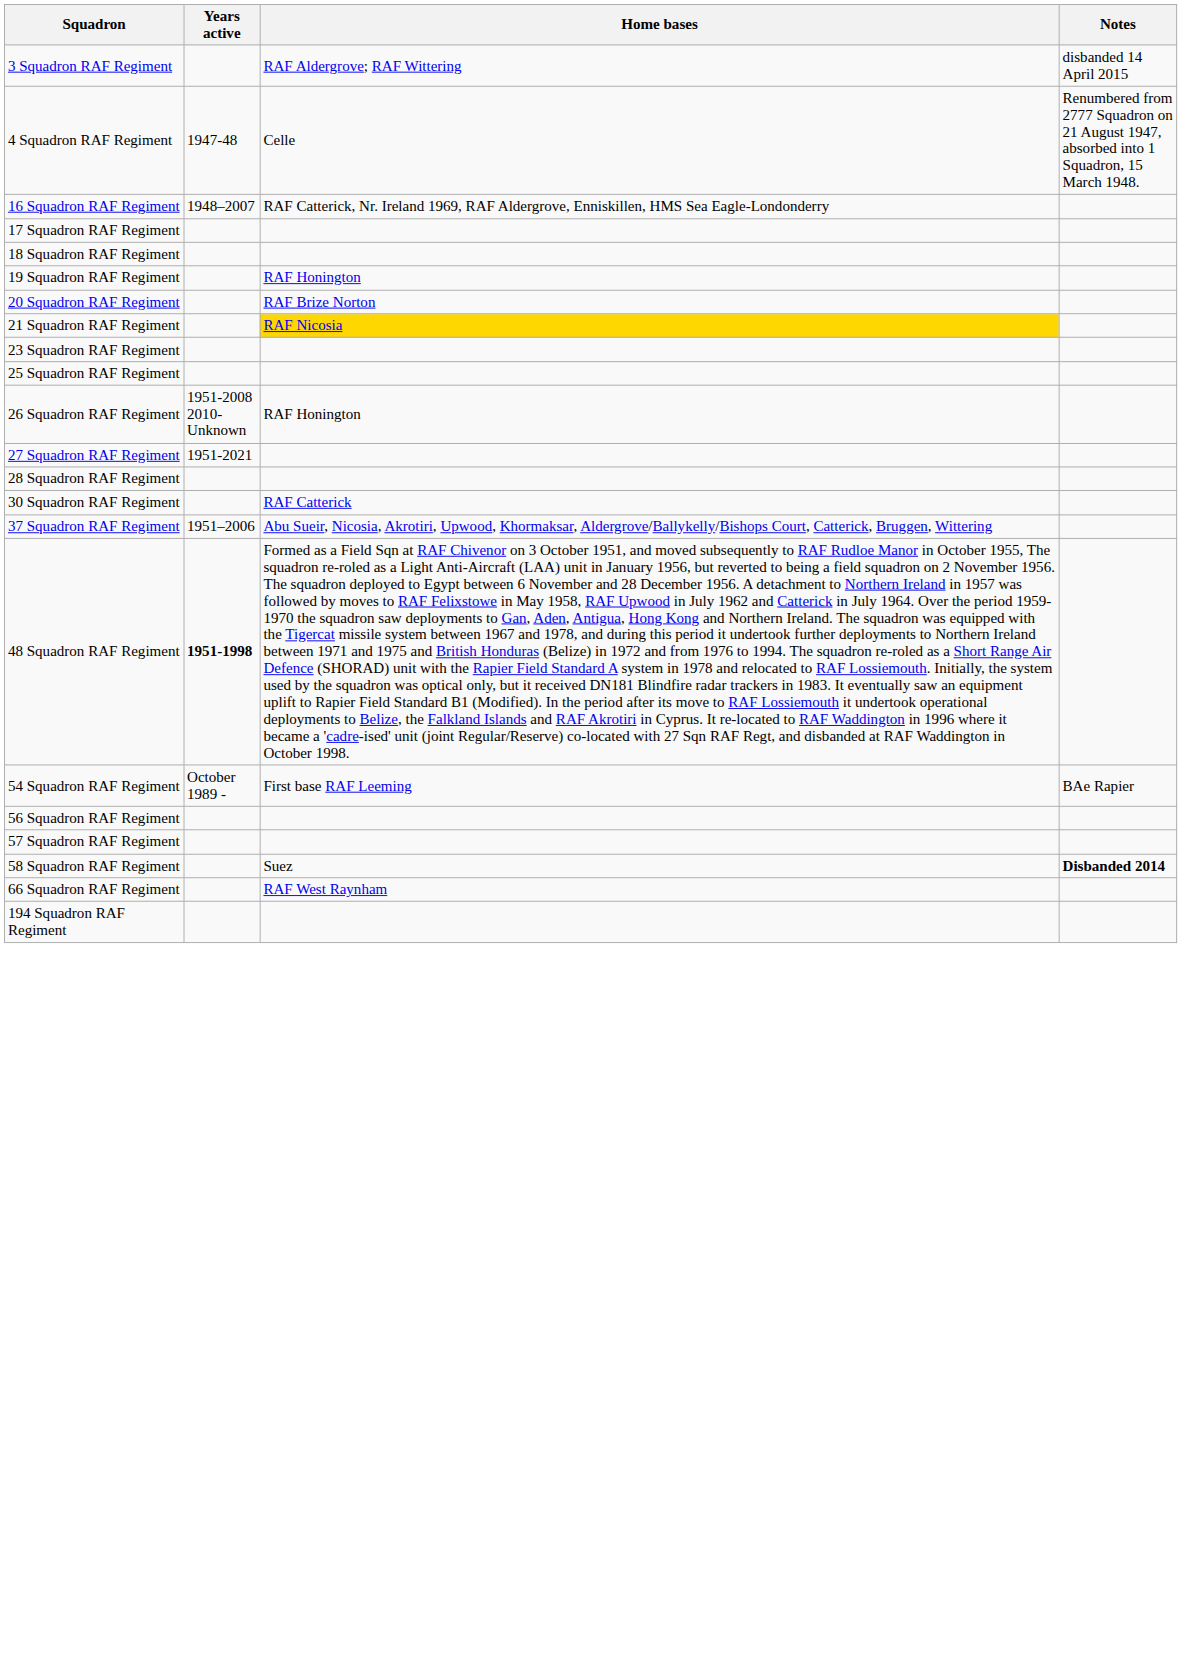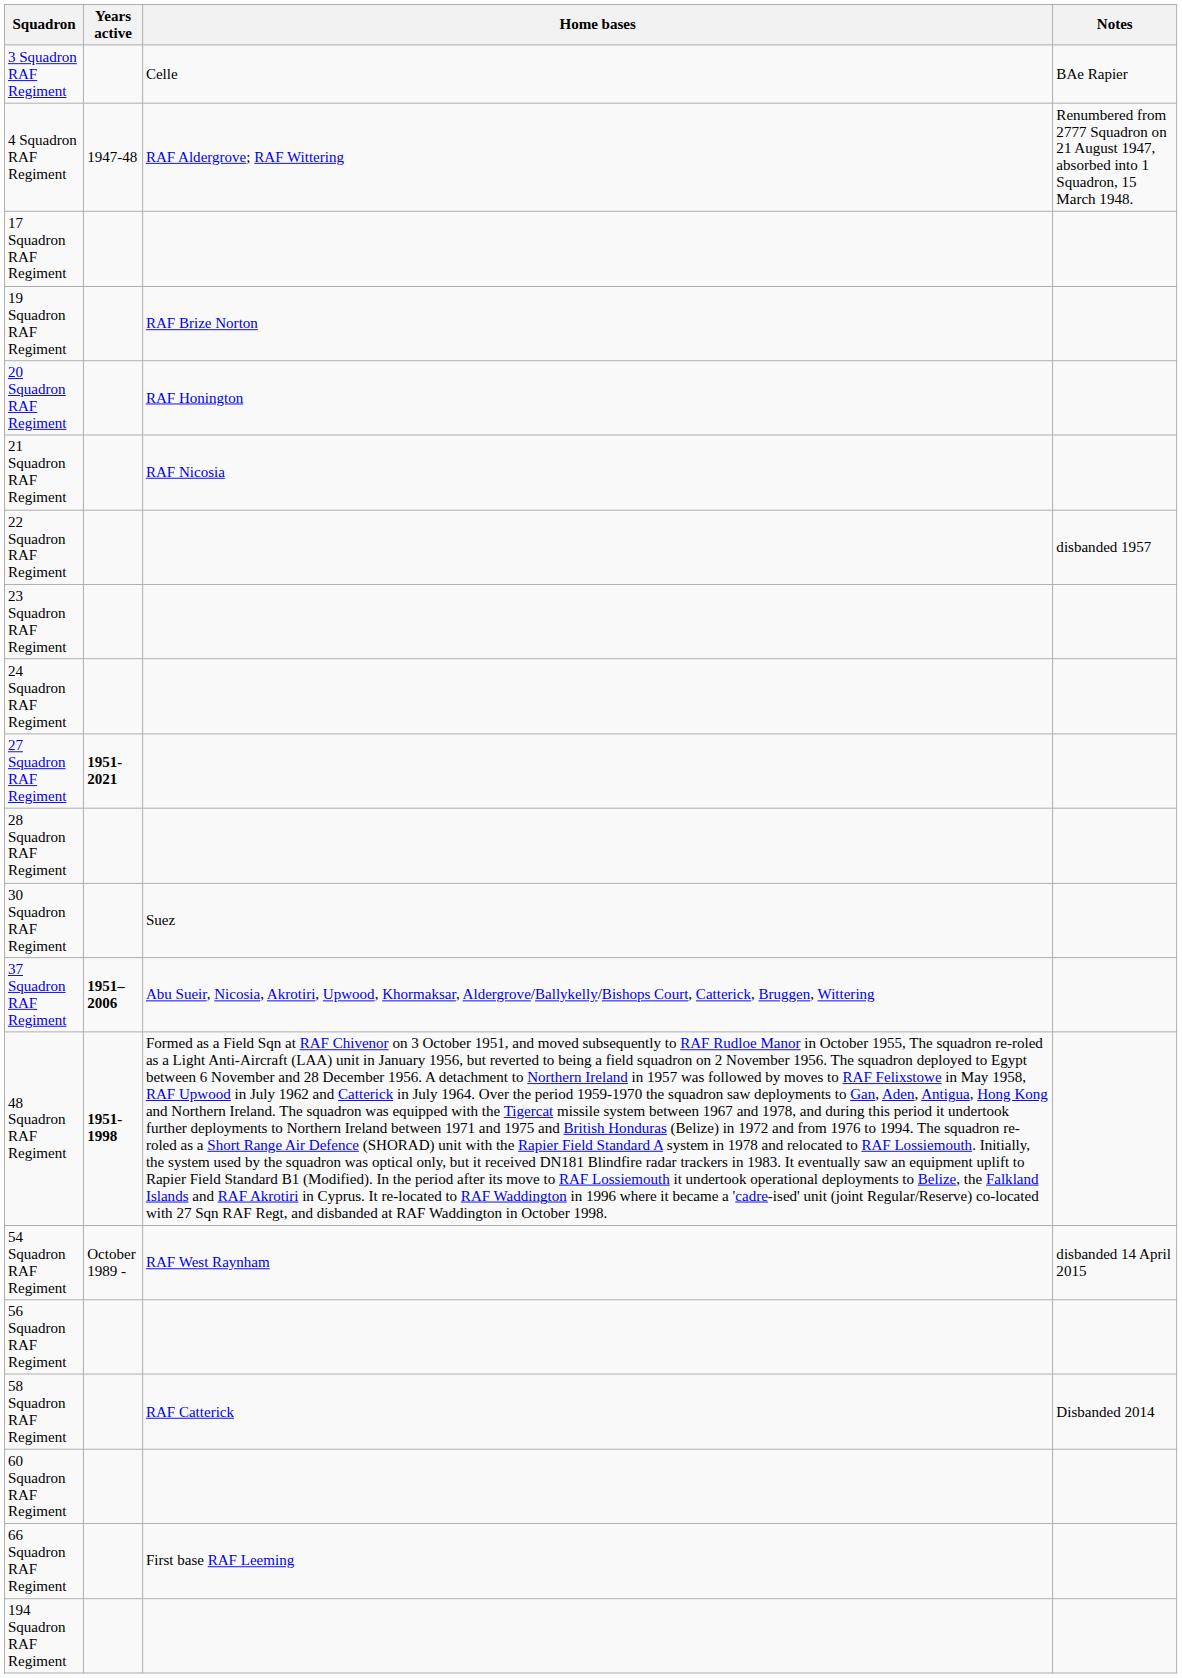 <table class="wikitable">
 <tr>
 <th>Squadron</th>
 <th>Years active</th>
 <th>Home bases</th>
 <th>Notes</th>
 </tr>
 <tr>
 <td><a href='#'>3 Squadron RAF Regiment</a></td>
 <td></td>
-<td><a href='#'>RAF Aldergrove</a>; <a href='#'>RAF Wittering</a></td>
-<td>disbanded 14 April 2015</td>
+<td>Celle</td>
+<td>BAe Rapier</td>
 </tr>
 <tr>
 <td>4 Squadron RAF Regiment</td>
 <td>1947-48</td>
-<td>Celle</td>
+<td><a href='#'>RAF Aldergrove</a>; <a href='#'>RAF Wittering</a></td>
 <td>Renumbered from 2777 Squadron on 21 August 1947, absorbed into 1 Squadron, 15 March 1948.</td>
-</tr>
-<tr>
-<td style="white-space: nowrap;"><a href='#'>16 Squadron RAF Regiment</a></td>
-<td style="white-space: nowrap;">1948–2007</td>
-<td>RAF Catterick, Nr. Ireland 1969, RAF Aldergrove, Enniskillen, HMS Sea Eagle-Londonderry</td>
-<td></td>
 </tr>
 <tr>
 <td>17 Squadron RAF Regiment</td>
 <td></td>
 <td></td>
 <td></td>
 </tr>
 <tr>
-<td>18 Squadron RAF Regiment</td>
+<td>19 Squadron RAF Regiment</td>
 <td></td>
-<td></td>
+<td><a href='#'>RAF Brize Norton</a></td>
 <td></td>
 </tr>
 <tr>
-<td>19 Squadron RAF Regiment</td>
+<td><a href='#'>20 Squadron RAF Regiment</a></td>
 <td></td>
 <td><a href='#'>RAF Honington</a></td>
 <td></td>
 </tr>
 <tr>
-<td><a href='#'>20 Squadron RAF Regiment</a></td>
+<td>21 Squadron RAF Regiment</td>
 <td></td>
-<td><a href='#'>RAF Brize Norton</a></td>
+<td><a href='#'>RAF Nicosia</a></td>
 <td></td>
 </tr>
 <tr>
-<td>21 Squadron RAF Regiment</td>
+<td>22 Squadron RAF Regiment</td>
 <td></td>
-<td style="background: gold;"><a href='#'>RAF Nicosia</a></td>
 <td></td>
+<td>disbanded 1957</td>
 </tr>
 <tr>
 <td>23 Squadron RAF Regiment</td>
 <td></td>
 <td></td>
 <td></td>
 </tr>
 <tr>
-<td>25 Squadron RAF Regiment</td>
+<td>24 Squadron RAF Regiment</td>
 <td></td>
 <td></td>
 <td></td>
 </tr>
 <tr>
-<td>26 Squadron RAF Regiment</td>
-<td>1951-2008<br>2010-Unknown</td>
-<td>RAF Honington</td>
-<td></td>
-</tr>
-<tr>
 <td><a href='#'>27 Squadron RAF Regiment</a></td>
-<td>1951-2021</td>
+<td><strong>1951-2021</strong></td>
 <td></td>
 <td></td>
 </tr>
 <tr>
 <td>28 Squadron RAF Regiment</td>
 <td></td>
 <td></td>
 <td></td>
 </tr>
 <tr>
 <td>30 Squadron RAF Regiment</td>
 <td></td>
-<td><a href='#'>RAF Catterick</a></td>
+<td>Suez</td>
 <td></td>
 </tr>
 <tr>
 <td><a href='#'>37 Squadron RAF Regiment</a></td>
-<td>1951–2006</td>
+<td><strong>1951–2006</strong></td>
 <td><a href='#'>Abu Sueir</a>, <a href='#'>Nicosia</a>, <a href='#'>Akrotiri</a>, <a href='#'>Upwood</a>, <a href='#'>Khormaksar</a>, <a href='#'>Aldergrove</a>/<a href='#'>Ballykelly</a>/<a href='#'>Bishops Court</a>, <a href='#'>Catterick</a>, <a href='#'>Bruggen</a>, <a href='#'>Wittering</a></td>
 <td></td>
 </tr>
 <tr>
 <td>48 Squadron RAF Regiment</td>
 <td><strong>1951-1998</strong></td>
 <td>Formed as a Field Sqn at <a href='#'>RAF Chivenor</a> on 3 October 1951, and moved subsequently to <a href='#'>RAF Rudloe Manor</a> in October 1955, The squadron re-roled as a Light Anti-Aircraft (LAA) unit in January 1956, but reverted to being a field squadron on 2 November 1956.  The squadron deployed to Egypt between 6 November and 28 December 1956.  A detachment to <a href='#'>Northern Ireland</a> in 1957 was followed by moves to <a href='#'>RAF Felixstowe</a> in May 1958, <a href='#'>RAF Upwood</a> in July 1962 and <a href='#'>Catterick</a> in July 1964. Over the period 1959-1970 the squadron saw deployments to <a href='#'>Gan</a>, <a href='#'>Aden</a>, <a href='#'>Antigua</a>, <a href='#'>Hong Kong</a> and Northern Ireland.  The squadron was equipped with the <a href='#'>Tigercat</a> missile system between 1967 and 1978, and during this period it undertook further deployments to Northern Ireland between 1971 and 1975 and <a href='#'>British Honduras</a> (Belize) in 1972 and from 1976 to 1994.  The squadron re-roled as a <a href='#'>Short Range Air Defence</a> (SHORAD) unit with the <a href='#'>Rapier Field Standard A</a> system in 1978 and relocated to <a href='#'>RAF Lossiemouth</a>.  Initially, the system used by the squadron was optical only, but it received DN181 Blindfire radar trackers in 1983.  It eventually saw an equipment uplift to Rapier Field Standard B1 (Modified). In the period after its move to <a href='#'>RAF Lossiemouth</a> it undertook operational deployments to <a href='#'>Belize</a>, the <a href='#'>Falkland Islands</a> and <a href='#'>RAF Akrotiri</a> in Cyprus.  It re-located to <a href='#'>RAF Waddington</a> in 1996 where it became a '<a href='#'>cadre</a>-ised' unit (joint Regular/Reserve) co-located with 27 Sqn RAF Regt, and disbanded at RAF Waddington in October 1998.</td>
 <td></td>
 </tr>
 <tr>
 <td>54 Squadron RAF Regiment</td>
 <td>October 1989 -</td>
-<td>First base <a href='#'>RAF Leeming</a></td>
-<td>BAe Rapier</td>
+<td><a href='#'>RAF West Raynham</a></td>
+<td>disbanded 14 April 2015</td>
 </tr>
 <tr>
 <td>56 Squadron RAF Regiment</td>
 <td></td>
 <td></td>
 <td></td>
 </tr>
 <tr>
-<td>57 Squadron RAF Regiment</td>
+<td>58 Squadron RAF Regiment</td>
+<td></td>
+<td><a href='#'>RAF Catterick</a></td>
+<td>Disbanded 2014</td>
+</tr>
+<tr>
+<td>60 Squadron RAF Regiment</td>
 <td></td>
 <td></td>
 <td></td>
 </tr>
 <tr>
-<td>58 Squadron RAF Regiment</td>
-<td></td>
-<td>Suez</td>
-<td><strong>Disbanded 2014</strong></td>
-</tr>
-<tr>
 <td>66 Squadron RAF Regiment</td>
 <td></td>
-<td><a href='#'>RAF West Raynham</a></td>
+<td>First base <a href='#'>RAF Leeming</a></td>
 <td></td>
 </tr>
 <tr>
 <td>194 Squadron RAF Regiment</td>
 <td></td>
 <td></td>
 <td></td>
 </tr>
 </table>
